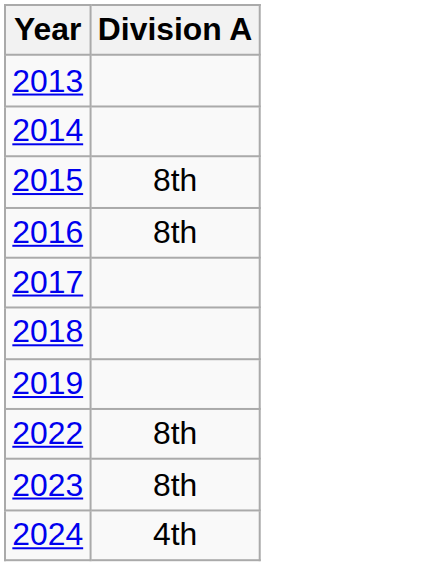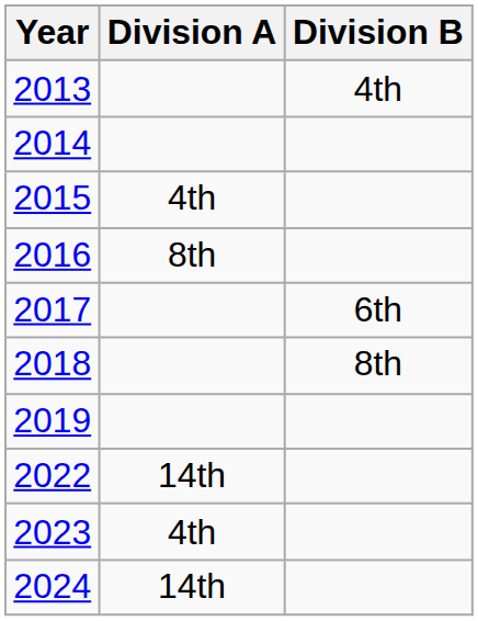 <table class="wikitable" style="text-align:center">
 <tr>
 <th>Year</th>
 <th>Division A</th>
+<th>Division B</th>
 </tr>
 <tr>
 <td><a href='#'>2013</a></td>
 <td></td>
+<td>4th</td>
 </tr>
 <tr>
 <td><a href='#'>2014</a></td>
 <td></td>
+<td></td>
 </tr>
 <tr>
 <td><a href='#'>2015</a></td>
-<td>8th</td>
+<td>4th</td>
+<td></td>
 </tr>
 <tr>
 <td><a href='#'>2016</a></td>
 <td>8th</td>
+<td></td>
 </tr>
 <tr>
 <td><a href='#'>2017</a></td>
 <td></td>
+<td>6th</td>
 </tr>
 <tr>
 <td><a href='#'>2018</a></td>
 <td></td>
+<td>8th</td>
 </tr>
 <tr>
 <td><a href='#'>2019</a></td>
 <td></td>
+<td></td>
 </tr>
 <tr>
 <td><a href='#'>2022</a></td>
-<td>8th</td>
+<td>14th</td>
+<td></td>
 </tr>
 <tr>
 <td><a href='#'>2023</a></td>
-<td>8th</td>
+<td>4th</td>
+<td></td>
 </tr>
 <tr>
 <td><a href='#'>2024</a></td>
-<td>4th</td>
+<td>14th</td>
+<td></td>
 </tr>
 </table>
